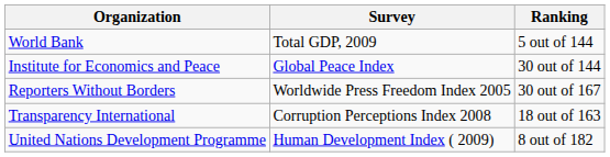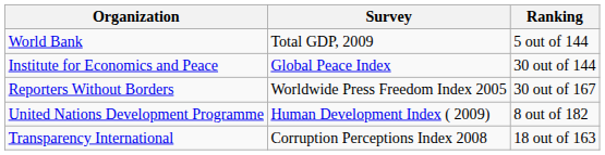 <table class="wikitable">
 <tr>
 <th>Organization</th>
 <th>Survey</th>
 <th>Ranking</th>
 </tr>
 <tr>
 <td><a href='#'>World Bank</a></td>
 <td>Total GDP, 2009</td>
 <td>5 out of 144</td>
 </tr>
 <tr>
 <td><a href='#'>Institute for Economics and Peace</a></td>
 <td><a href='#'>Global Peace Index</a></td>
 <td>30 out of 144</td>
 </tr>
 <tr>
 <td><a href='#'>Reporters Without Borders</a></td>
 <td>Worldwide Press Freedom Index 2005</td>
 <td>30 out of 167</td>
 </tr>
 <tr>
+<td><a href='#'>United Nations Development Programme</a></td>
+<td><a href='#'>Human Development Index</a> ( 2009)</td>
+<td>8 out of 182</td>
+</tr>
+<tr>
 <td><a href='#'>Transparency International</a></td>
 <td>Corruption Perceptions Index 2008</td>
 <td>18 out of 163</td>
 </tr>
-<tr>
-<td><a href='#'>United Nations Development Programme</a></td>
-<td><a href='#'>Human Development Index</a> ( 2009)</td>
-<td>8 out of 182</td>
-</tr>
 </table>
